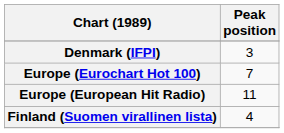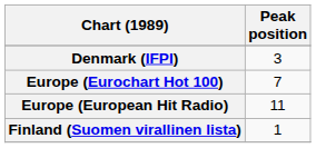 <table class="wikitable sortable plainrowheaders" style="text-align:center">
 <tr>
 <th>Chart (1989)</th>
 <th>Peak<br>position</th>
 </tr>
 <tr>
 </tr>
 <tr>
 </tr>
 <tr>
 <th scope="row">Denmark (<a href='#'>IFPI</a>)</th>
 <td>3</td>
 </tr>
 <tr>
 <th scope="row">Europe (<a href='#'>Eurochart Hot 100</a>)</th>
 <td>7</td>
 </tr>
 <tr>
 <th scope="row">Europe (European Hit Radio)</th>
 <td>11</td>
 </tr>
 <tr>
 <th scope="row">Finland (<a href='#'>Suomen virallinen lista</a>)</th>
-<td>4</td>
+<td>1</td>
 </tr>
 <tr>
 </tr>
 <tr>
 </tr>
 <tr>
 </tr>
 <tr>
 </tr>
 <tr>
 </tr>
 <tr>
 </tr>
 <tr>
 </tr>
 </table>
